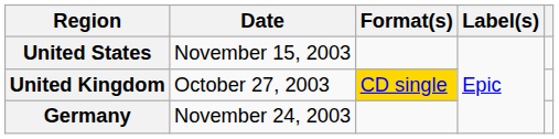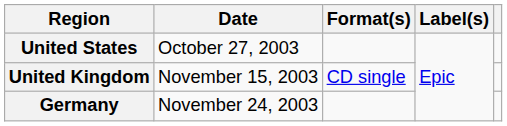 <table class="wikitable plainrowheaders">
 <tr>
 <th scope="col">Region</th>
 <th scope="col">Date</th>
 <th scope="col">Format(s)</th>
 <th scope="col">Label(s)</th>
 <th scope="col"></th>
 </tr>
 <tr>
 <th scope="row">United States</th>
-<td>November 15, 2003</td>
+<td>October 27, 2003</td>
 <td></td>
 <td rowspan="3"><a href='#'>Epic</a></td>
 <td></td>
 </tr>
 <tr>
 <th scope="row">United Kingdom</th>
-<td>October 27, 2003</td>
-<td style="background: gold;"><a href='#'>CD single</a></td>
+<td>November 15, 2003</td>
+<td><a href='#'>CD single</a></td>
 <td></td>
 </tr>
 <tr>
 <th scope="row">Germany</th>
 <td>November 24, 2003</td>
 <td></td>
 <td></td>
 </tr>
 </table>
